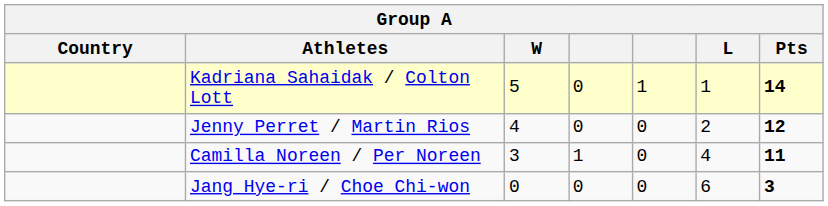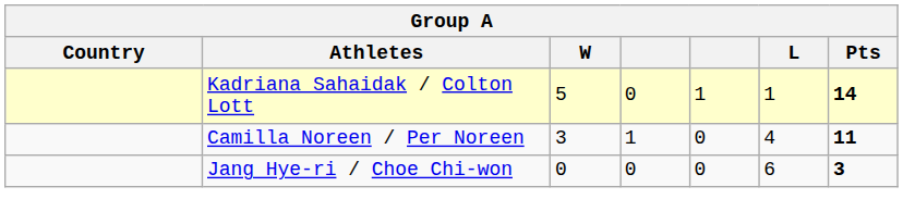 <table class=wikitable>
 <tr>
 <th colspan=7>Group A</th>
 </tr>
 <tr>
 <th width=125>Country</th>
 <th width=225>Athletes</th>
 <th width=40>W</th>
 <th width=40></th>
 <th width=40></th>
 <th width=40>L</th>
 <th width=40>Pts</th>
 </tr>
 <tr bgcolor=#ffffcc>
 <td></td>
 <td><a href='#'>Kadriana Sahaidak</a> / <a href='#'>Colton Lott</a></td>
 <td>5</td>
 <td>0</td>
 <td>1</td>
 <td>1</td>
 <td><strong>14</strong></td>
 </tr>
 <tr>
 <td></td>
-<td><a href='#'>Jenny Perret</a> / <a href='#'>Martin Rios</a></td>
-<td>4</td>
-<td>0</td>
-<td>0</td>
-<td>2</td>
-<td><strong>12</strong></td>
-</tr>
-<tr>
-<td></td>
 <td><a href='#'>Camilla Noreen</a> / <a href='#'>Per Noreen</a></td>
 <td>3</td>
 <td>1</td>
 <td>0</td>
 <td>4</td>
 <td><strong>11</strong></td>
 </tr>
 <tr>
 <td></td>
 <td><a href='#'>Jang Hye-ri</a> / <a href='#'>Choe Chi-won</a></td>
 <td>0</td>
 <td>0</td>
 <td>0</td>
 <td>6</td>
 <td><strong>3</strong></td>
 </tr>
 </table>
